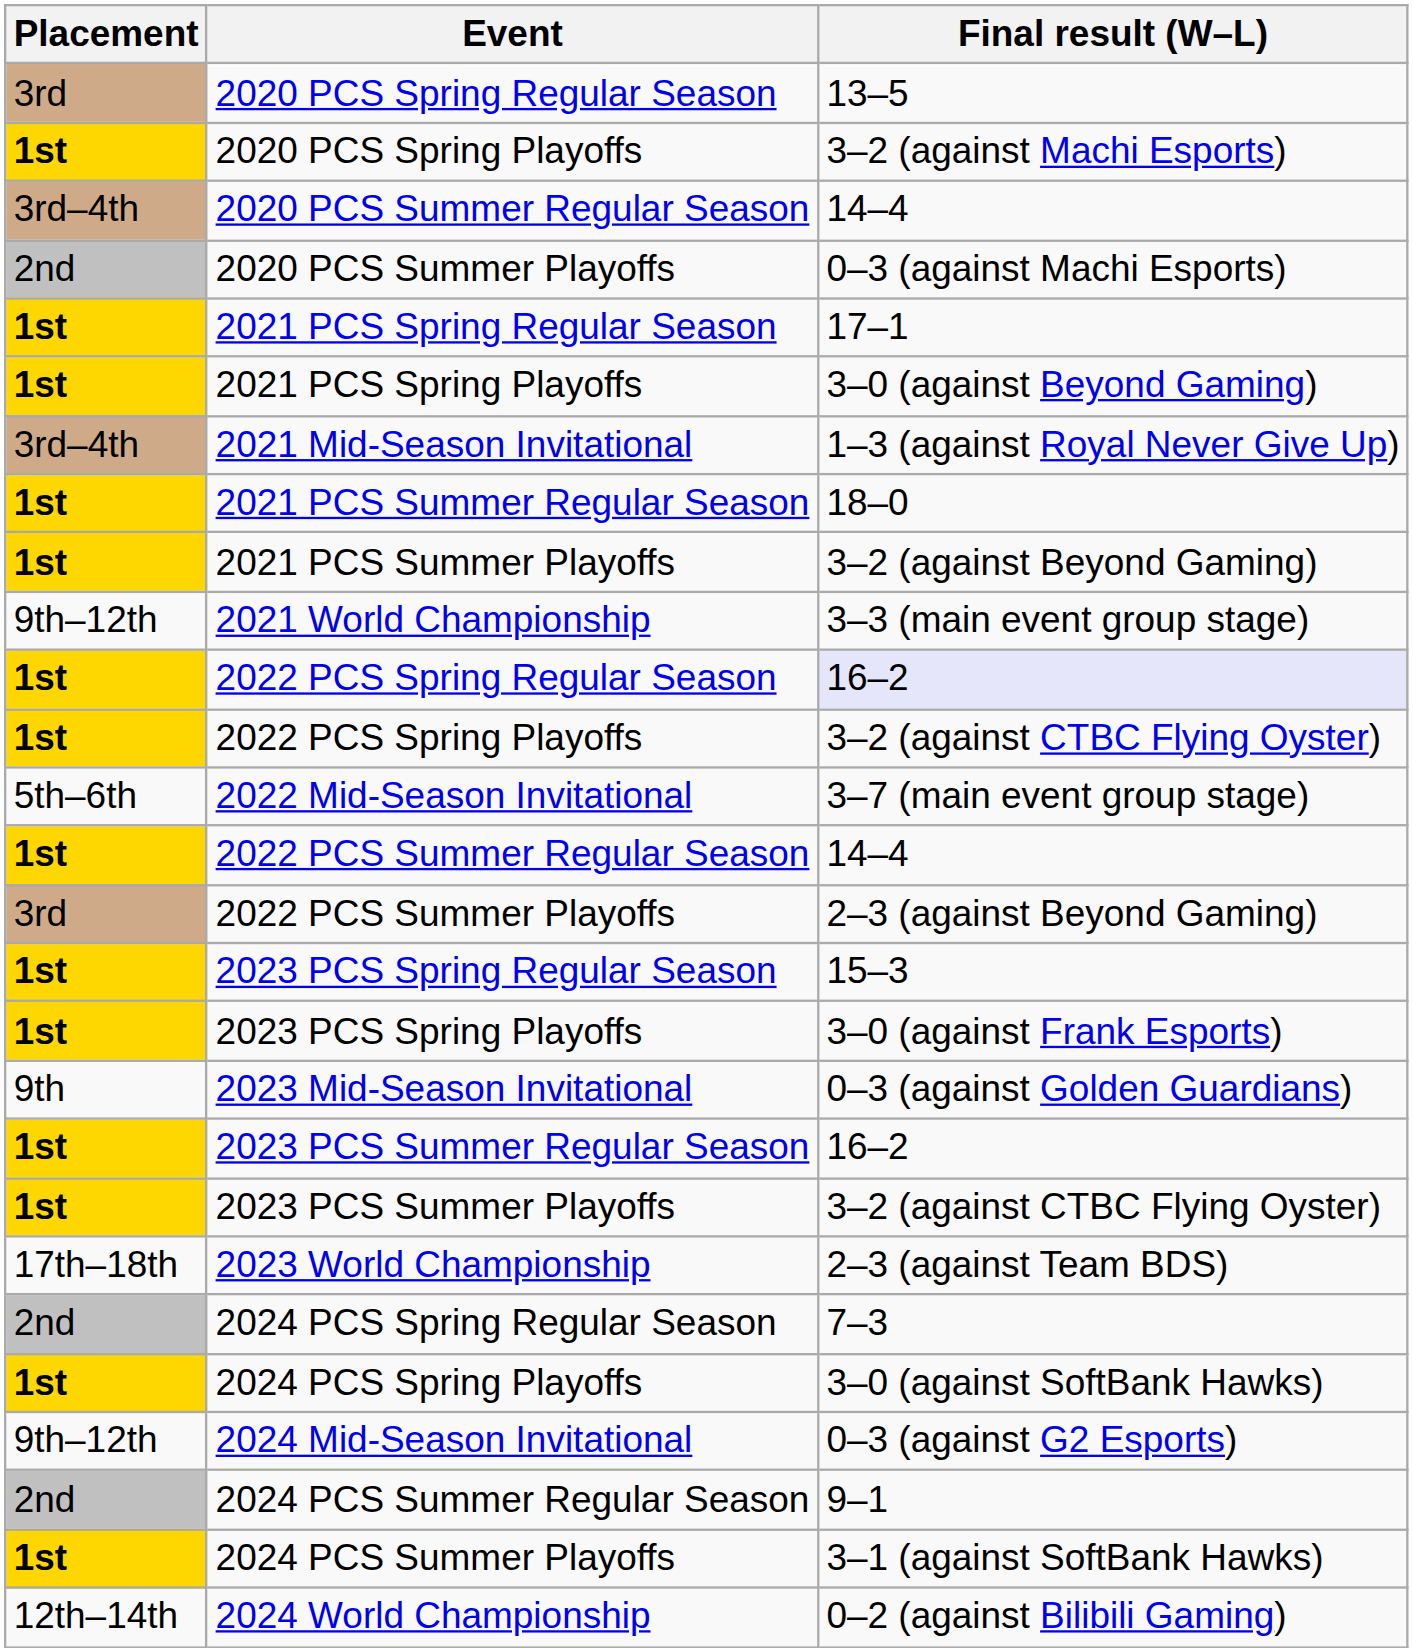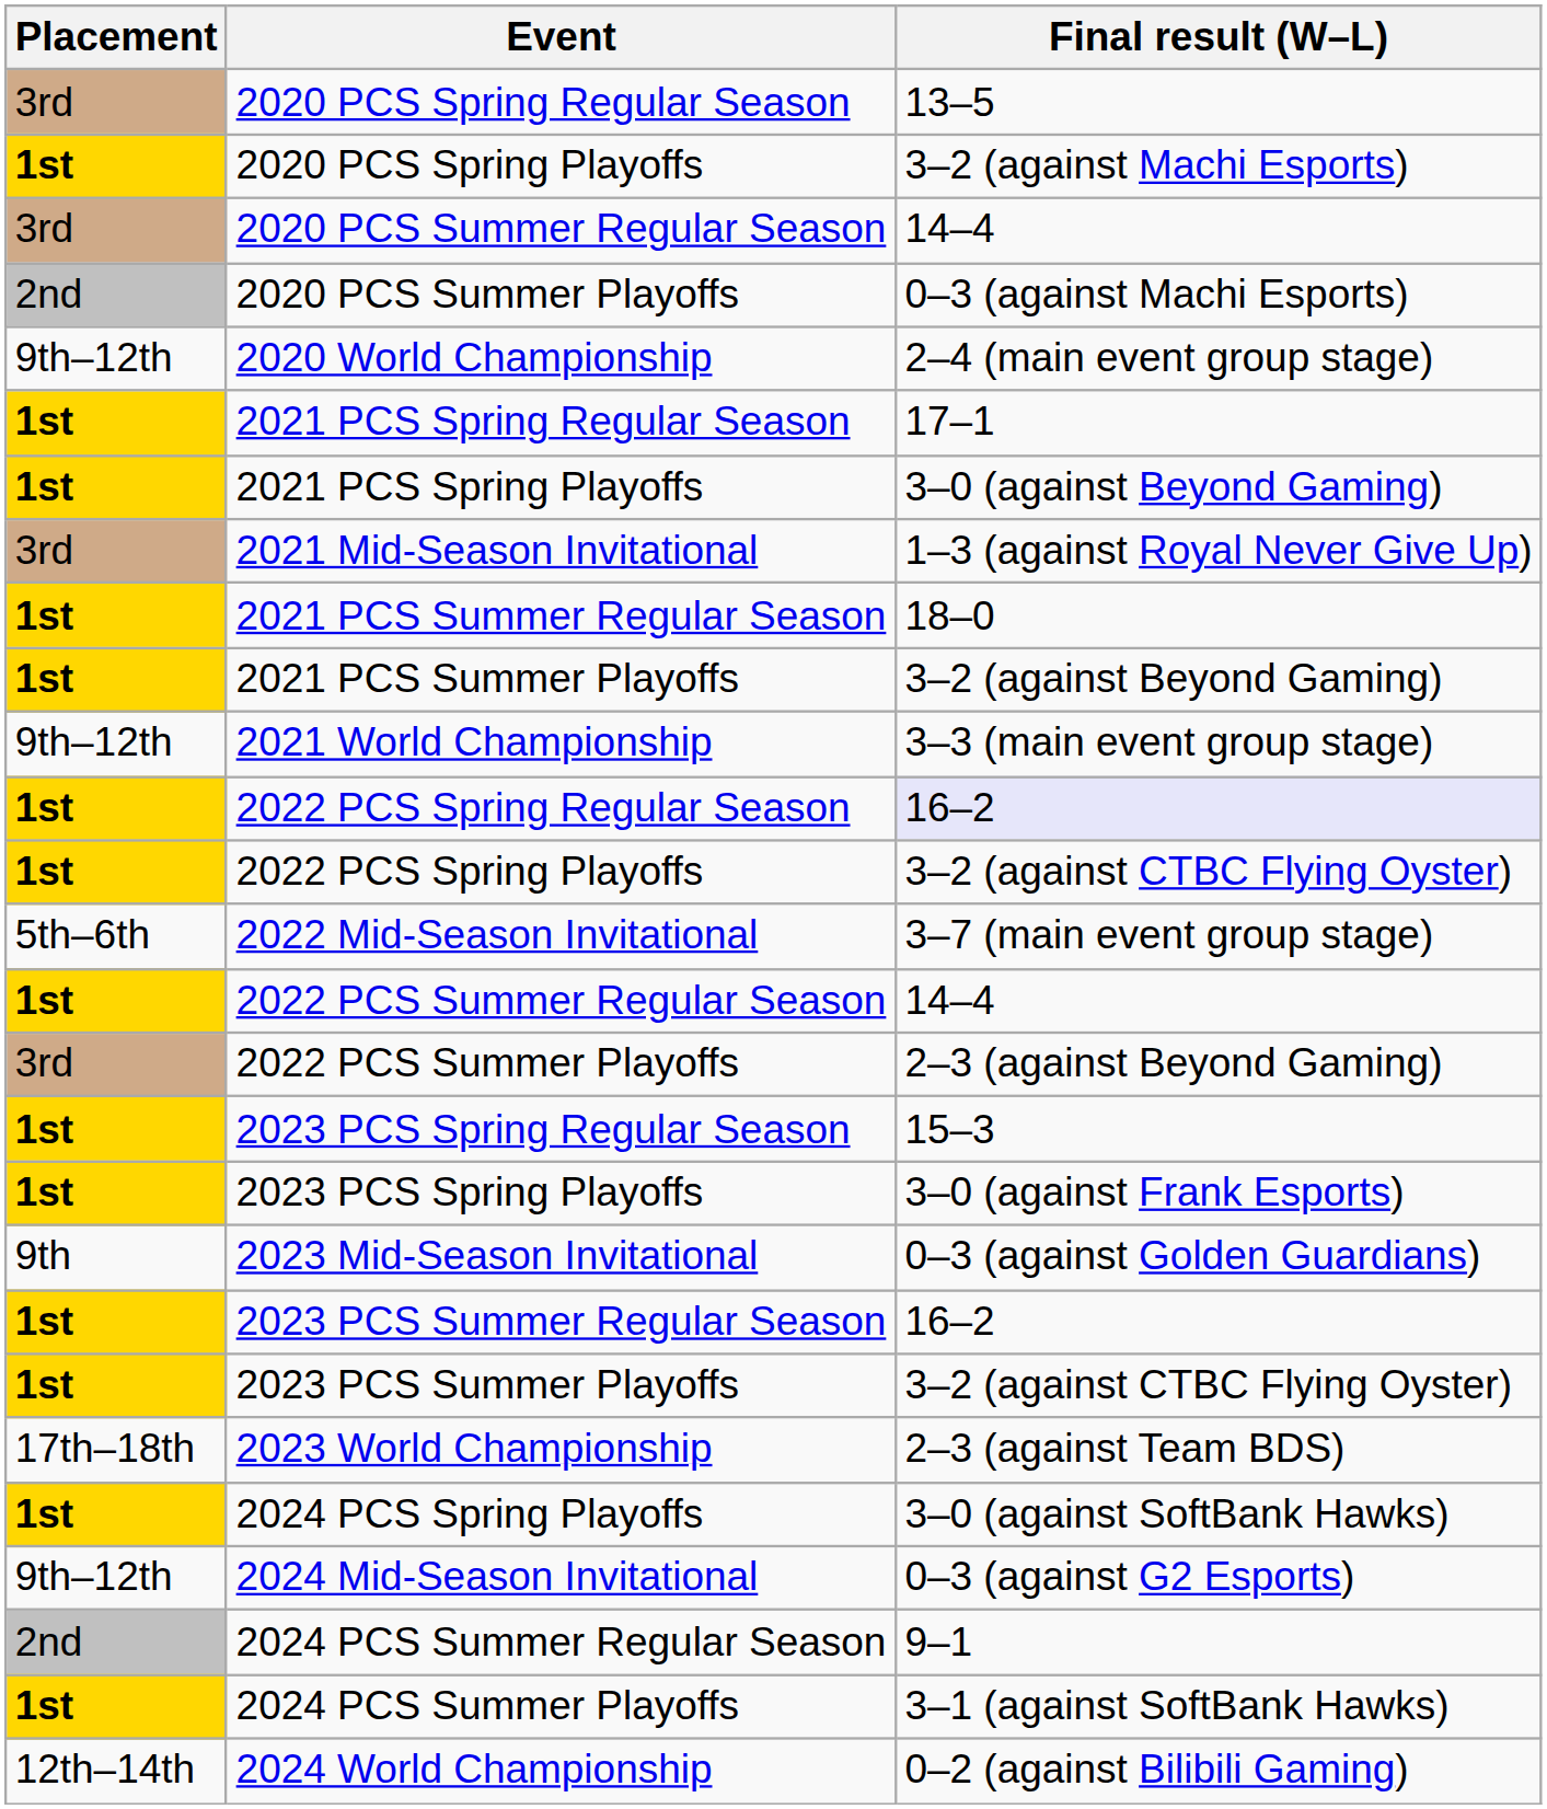 <table class="wikitable sortable mw-collapsible mw-collapsed">
 <tr>
 <th>Placement</th>
 <th>Event</th>
 <th>Final result (W–L)</th>
 </tr>
 <tr>
 <td style="background-color:#CFAA88"> 3rd</td>
 <td> <a href='#'>2020 PCS Spring Regular Season</a></td>
 <td> 13–5</td>
 </tr>
 <tr>
 <td style="background-color:Gold"> <strong>1st</strong></td>
 <td> 2020 PCS Spring Playoffs</td>
 <td> 3–2 (against <a href='#'>Machi Esports</a>)</td>
 </tr>
 <tr>
-<td style="background-color:#CFAA88"> 3rd–4th</td>
+<td style="background-color:#CFAA88"> 3rd</td>
 <td> <a href='#'>2020 PCS Summer Regular Season</a></td>
 <td> 14–4</td>
 </tr>
 <tr>
 <td style="background-color:Silver"> 2nd</td>
 <td> 2020 PCS Summer Playoffs</td>
 <td> 0–3 (against Machi Esports)</td>
+</tr>
+<tr>
+<td> 9th–12th</td>
+<td> <a href='#'>2020 World Championship</a></td>
+<td> 2–4 (main event group stage)</td>
 </tr>
 <tr>
 <td style="background-color:Gold"> <strong>1st</strong></td>
 <td> <a href='#'>2021 PCS Spring Regular Season</a></td>
 <td> 17–1</td>
 </tr>
 <tr>
 <td style="background-color:Gold"> <strong>1st</strong></td>
 <td> 2021 PCS Spring Playoffs</td>
 <td> 3–0 (against <a href='#'>Beyond Gaming</a>)</td>
 </tr>
 <tr>
-<td style="background-color:#CFAA88"> 3rd–4th</td>
+<td style="background-color:#CFAA88"> 3rd</td>
 <td> <a href='#'>2021 Mid-Season Invitational</a></td>
 <td> 1–3 (against <a href='#'>Royal Never Give Up</a>)</td>
 </tr>
 <tr>
 <td style="background-color:Gold"> <strong>1st</strong></td>
 <td> <a href='#'>2021 PCS Summer Regular Season</a></td>
 <td> 18–0</td>
 </tr>
 <tr>
 <td style="background-color:Gold"> <strong>1st</strong></td>
 <td> 2021 PCS Summer Playoffs</td>
 <td> 3–2 (against Beyond Gaming)</td>
 </tr>
 <tr>
 <td> 9th–12th</td>
 <td> <a href='#'>2021 World Championship</a></td>
 <td> 3–3 (main event group stage)</td>
 </tr>
 <tr>
 <td style="background-color:Gold"> <strong>1st</strong></td>
 <td> <a href='#'>2022 PCS Spring Regular Season</a></td>
 <td style="background: lavender;"> 16–2</td>
 </tr>
 <tr>
 <td style="background-color:Gold"> <strong>1st</strong></td>
 <td> 2022 PCS Spring Playoffs</td>
 <td> 3–2 (against <a href='#'>CTBC Flying Oyster</a>)</td>
 </tr>
 <tr>
 <td> 5th–6th</td>
 <td> <a href='#'>2022 Mid-Season Invitational</a></td>
 <td> 3–7 (main event group stage)</td>
 </tr>
 <tr>
 <td style="background-color:Gold"> <strong>1st</strong></td>
 <td> <a href='#'>2022 PCS Summer Regular Season</a></td>
 <td> 14–4</td>
 </tr>
 <tr>
 <td style="background-color:#CFAA88"> 3rd</td>
 <td> 2022 PCS Summer Playoffs</td>
 <td> 2–3 (against Beyond Gaming)</td>
 </tr>
 <tr>
 <td style="background-color:Gold"> <strong>1st</strong></td>
 <td> <a href='#'>2023 PCS Spring Regular Season</a></td>
 <td> 15–3</td>
 </tr>
 <tr>
 <td style="background-color:Gold"> <strong>1st</strong></td>
 <td> 2023 PCS Spring Playoffs</td>
 <td> 3–0 (against <a href='#'>Frank Esports</a>)</td>
 </tr>
 <tr>
 <td> 9th</td>
 <td> <a href='#'>2023 Mid-Season Invitational</a></td>
 <td> 0–3 (against <a href='#'>Golden Guardians</a>)</td>
 </tr>
 <tr>
 <td style="background-color:Gold"> <strong>1st</strong></td>
 <td> <a href='#'>2023 PCS Summer Regular Season</a></td>
 <td> 16–2</td>
 </tr>
 <tr>
 <td style="background-color:Gold"> <strong>1st</strong></td>
 <td> 2023 PCS Summer Playoffs</td>
 <td> 3–2 (against CTBC Flying Oyster)</td>
 </tr>
 <tr>
 <td> 17th–18th</td>
 <td> <a href='#'>2023 World Championship</a></td>
 <td> 2–3 (against Team BDS)</td>
 </tr>
 <tr>
-<td style="background-color:Silver"> 2nd</td>
-<td> 2024 PCS Spring Regular Season</td>
-<td> 7–3</td>
-</tr>
-<tr>
 <td style="background-color:Gold"> <strong>1st</strong></td>
 <td> 2024 PCS Spring Playoffs</td>
 <td> 3–0 (against SoftBank Hawks)</td>
 </tr>
 <tr>
 <td> 9th–12th</td>
 <td> <a href='#'>2024 Mid-Season Invitational</a></td>
 <td> 0–3 (against <a href='#'>G2 Esports</a>)</td>
 </tr>
 <tr>
 <td style="background-color:Silver"> 2nd</td>
 <td> 2024 PCS Summer Regular Season</td>
 <td> 9–1</td>
 </tr>
 <tr>
 <td style="background-color:Gold"> <strong>1st</strong></td>
 <td> 2024 PCS Summer Playoffs</td>
 <td> 3–1 (against SoftBank Hawks)</td>
 </tr>
 <tr>
 <td> 12th–14th</td>
 <td> <a href='#'>2024 World Championship</a></td>
 <td> 0–2 (against <a href='#'>Bilibili Gaming</a>)</td>
 </tr>
 </table>
